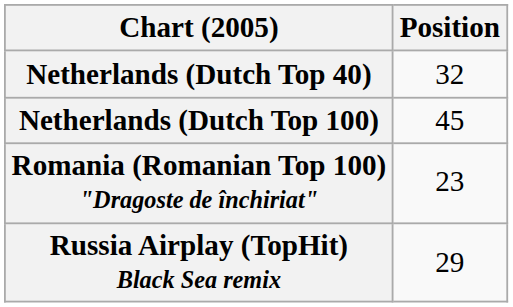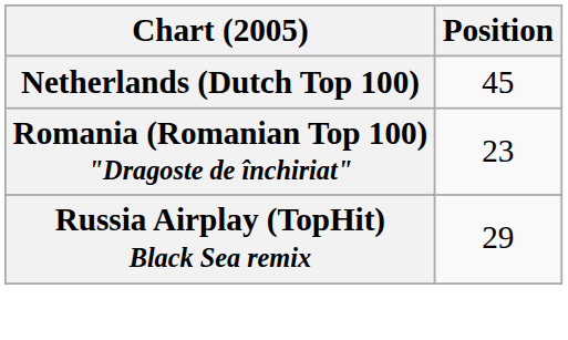 <table class="wikitable sortable plainrowheaders" style="text-align:center">
 <tr>
 <th scope="col">Chart (2005)</th>
 <th scope="col">Position</th>
-</tr>
-<tr>
-<th scope="row">Netherlands (Dutch Top 40)</th>
-<td>32</td>
 </tr>
 <tr>
 <th scope="row">Netherlands (Dutch Top 100)</th>
 <td>45</td>
 </tr>
 <tr>
 <th scope="row">Romania (Romanian Top 100)<br><em><small>"Dragoste de închiriat"</small></em></th>
 <td>23</td>
 </tr>
 <tr>
 <th scope="row">Russia Airplay (TopHit)<br><em><small>Black Sea remix</small></em></th>
 <td>29</td>
 </tr>
 </table>
